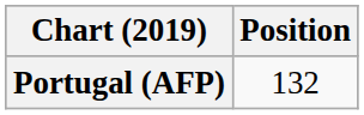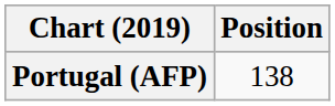 <table class="wikitable sortable plainrowheaders" style="text-align:center">
 <tr>
 <th scope="col">Chart (2019)</th>
 <th scope="col">Position</th>
 </tr>
 <tr>
 <th scope="row">Portugal (AFP)</th>
-<td>132</td>
+<td>138</td>
 </tr>
 </table>
